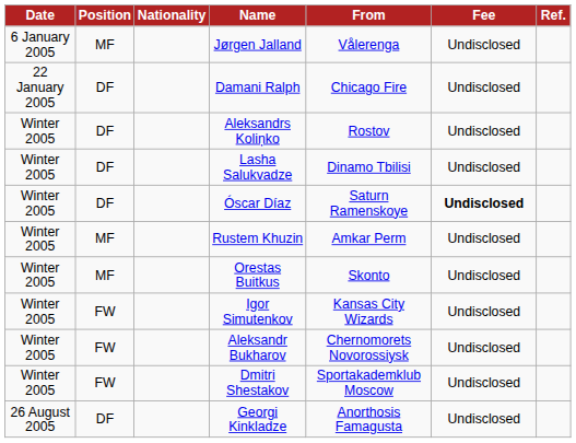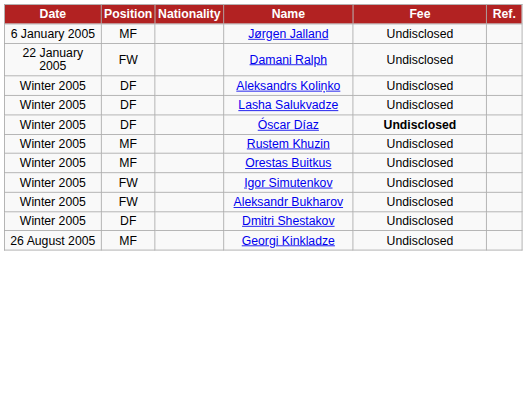 <table class="wikitable"  style="text-align:center; font-size:90%; ">
 <tr>
 <th style="background:#B22222; color:white; width:150px;">Date</th>
 <th style="background:#B22222; color:white; width:50px;">Position</th>
 <th style="background:#B22222; color:white; width:50px;">Nationality</th>
 <th style="background:#B22222; color:white; width:200px;">Name</th>
-<th style="background:#B22222; color:white; width:200px;">From</th>
 <th style="background:#B22222; color:white; width:200px;">Fee</th>
 <th style="background:#B22222; color:white; width:40px;">Ref.</th>
 </tr>
 <tr>
 <td>6 January 2005</td>
 <td>MF</td>
 <td></td>
 <td><a href='#'>Jørgen Jalland</a></td>
-<td><a href='#'>Vålerenga</a></td>
 <td>Undisclosed</td>
 <td></td>
 </tr>
 <tr>
 <td>22 January 2005</td>
-<td>DF</td>
+<td>FW</td>
 <td></td>
 <td><a href='#'>Damani Ralph</a></td>
-<td><a href='#'>Chicago Fire</a></td>
 <td>Undisclosed</td>
 <td></td>
 </tr>
 <tr>
 <td>Winter 2005</td>
 <td>DF</td>
 <td></td>
 <td><a href='#'>Aleksandrs Koliņko</a></td>
-<td><a href='#'>Rostov</a></td>
 <td>Undisclosed</td>
 <td></td>
 </tr>
 <tr>
 <td>Winter 2005</td>
 <td>DF</td>
 <td></td>
 <td><a href='#'>Lasha Salukvadze</a></td>
-<td><a href='#'>Dinamo Tbilisi</a></td>
 <td>Undisclosed</td>
 <td></td>
 </tr>
 <tr>
 <td>Winter 2005</td>
 <td>DF</td>
 <td></td>
 <td><a href='#'>Óscar Díaz</a></td>
-<td><a href='#'>Saturn Ramenskoye</a></td>
 <td><strong>Undisclosed</strong></td>
 <td></td>
 </tr>
 <tr>
 <td>Winter 2005</td>
 <td>MF</td>
 <td></td>
 <td><a href='#'>Rustem Khuzin</a></td>
-<td><a href='#'>Amkar Perm</a></td>
 <td>Undisclosed</td>
 <td></td>
 </tr>
 <tr>
 <td>Winter 2005</td>
 <td>MF</td>
 <td></td>
 <td><a href='#'>Orestas Buitkus</a></td>
-<td><a href='#'>Skonto</a></td>
 <td>Undisclosed</td>
 <td></td>
 </tr>
 <tr>
 <td>Winter 2005</td>
 <td>FW</td>
 <td></td>
 <td><a href='#'>Igor Simutenkov</a></td>
-<td><a href='#'>Kansas City Wizards</a></td>
 <td>Undisclosed</td>
 <td></td>
 </tr>
 <tr>
 <td>Winter 2005</td>
 <td>FW</td>
 <td></td>
 <td><a href='#'>Aleksandr Bukharov</a></td>
-<td><a href='#'>Chernomorets Novorossiysk</a></td>
 <td>Undisclosed</td>
 <td></td>
 </tr>
 <tr>
 <td>Winter 2005</td>
-<td>FW</td>
+<td>DF</td>
 <td></td>
 <td><a href='#'>Dmitri Shestakov</a></td>
-<td><a href='#'>Sportakademklub Moscow</a></td>
 <td>Undisclosed</td>
 <td></td>
 </tr>
 <tr>
 <td>26 August 2005</td>
-<td>DF</td>
+<td>MF</td>
 <td></td>
 <td><a href='#'>Georgi Kinkladze</a></td>
-<td><a href='#'>Anorthosis Famagusta</a></td>
 <td>Undisclosed</td>
 <td></td>
 </tr>
 </table>
